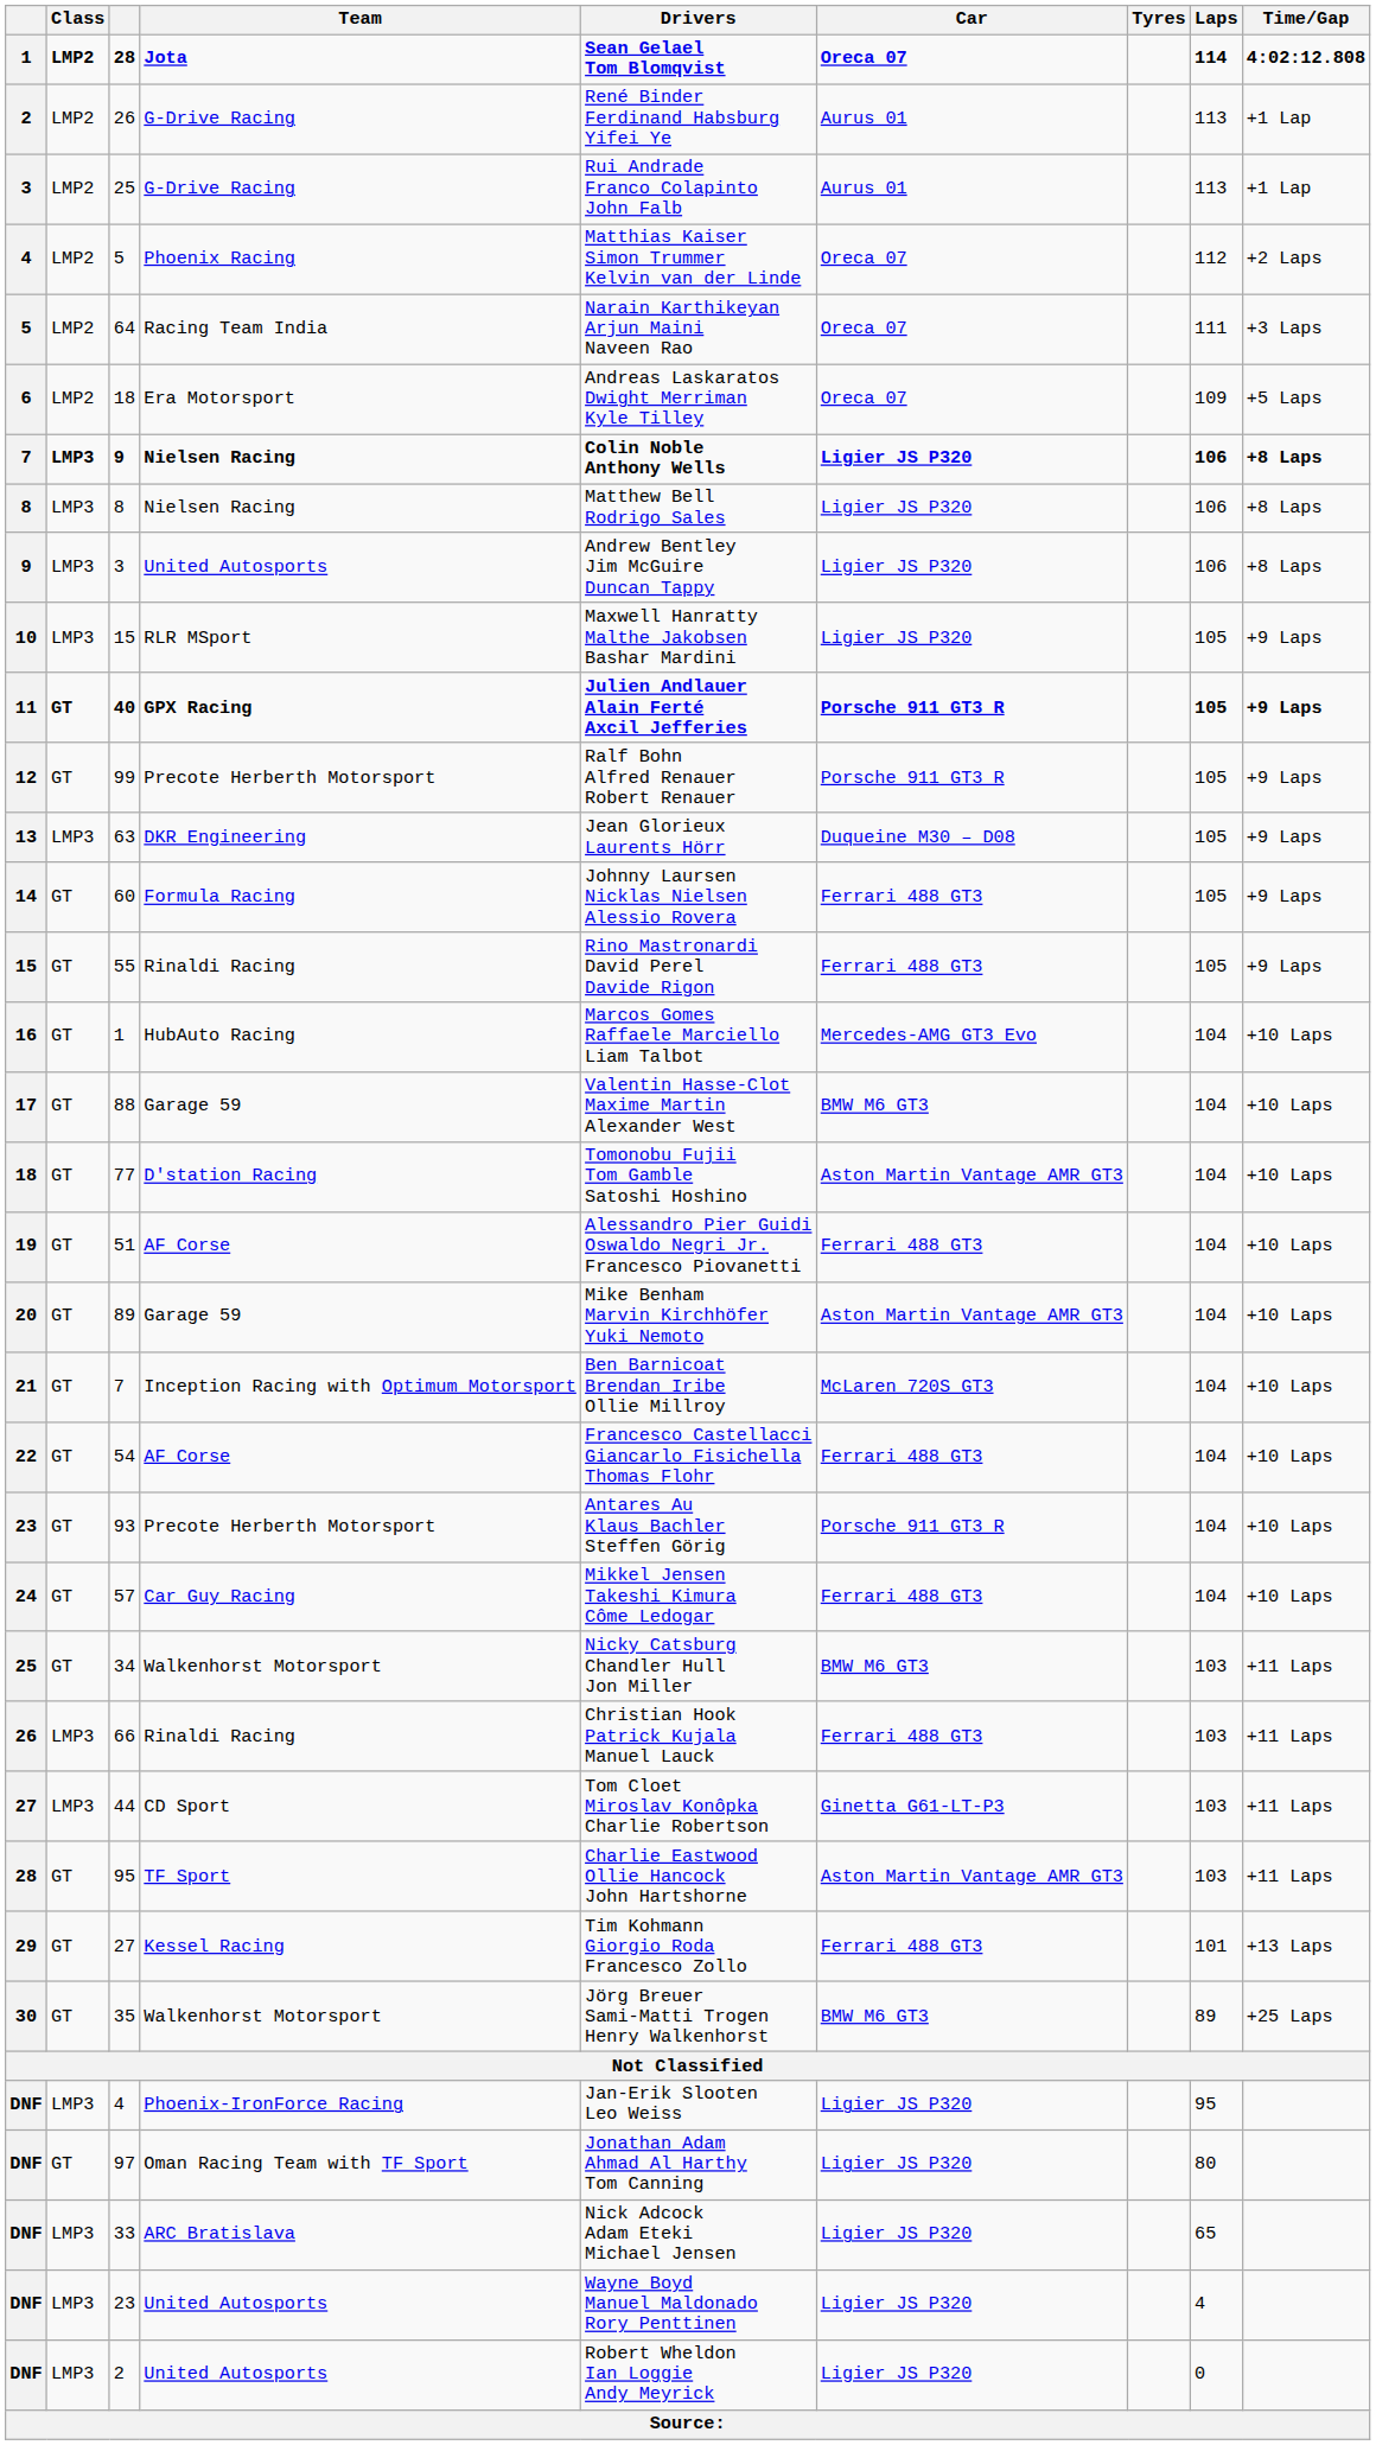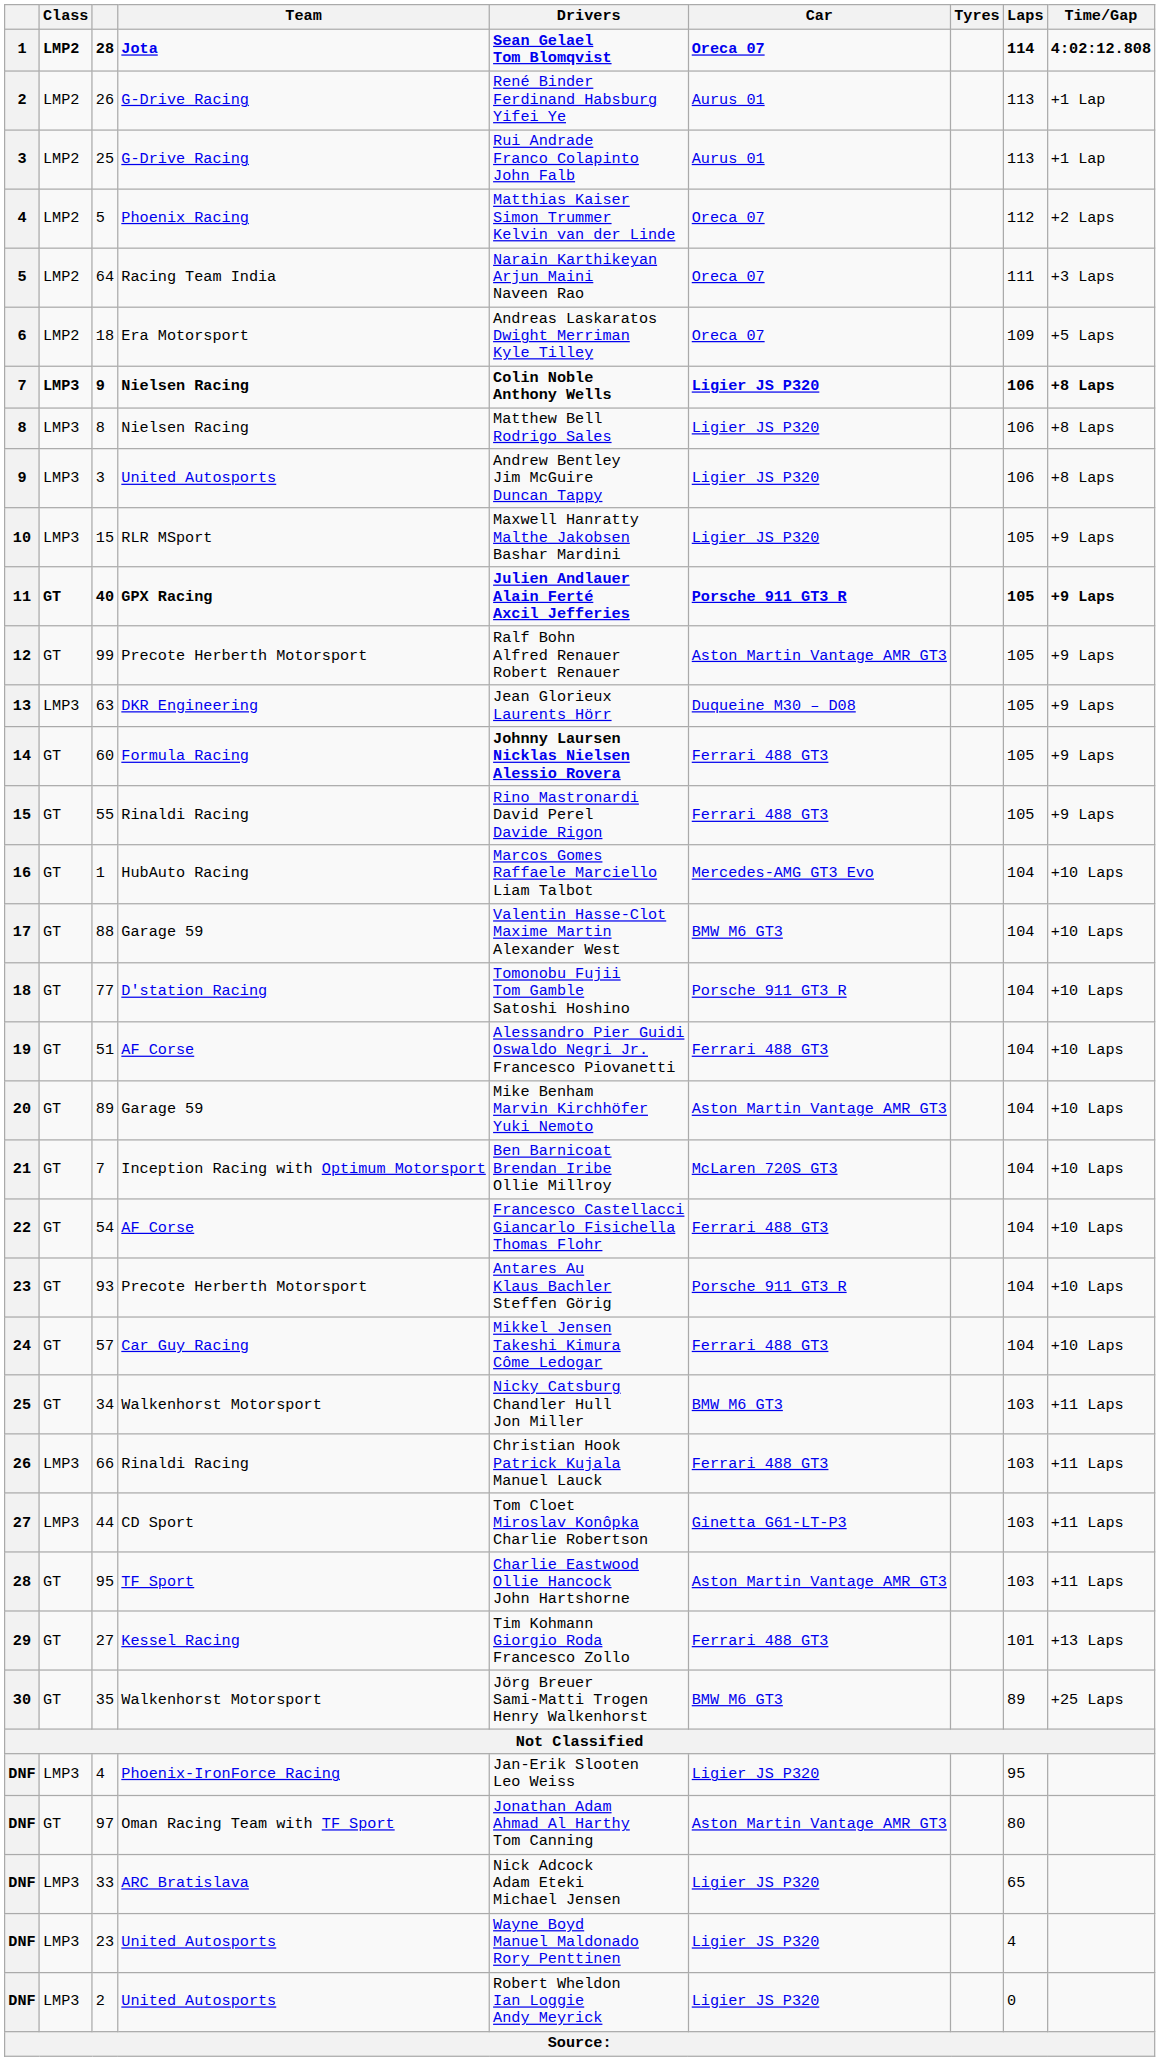 <table class="wikitable" style="font-size:95%;">
 <tr>
 <th></th>
 <th>Class</th>
 <th></th>
 <th>Team</th>
 <th>Drivers</th>
 <th>Car</th>
 <th>Tyres</th>
 <th>Laps</th>
 <th>Time/Gap</th>
 </tr>
 <tr>
 <th>1</th>
 <td><strong>LMP2</strong></td>
 <td><strong>28</strong></td>
 <td><strong> <a href='#'>Jota</a></strong></td>
 <td><strong> <a href='#'>Sean Gelael</a><br> <a href='#'>Tom Blomqvist</a></strong></td>
 <td><strong><a href='#'>Oreca 07</a></strong></td>
 <td></td>
 <td><strong>114</strong></td>
 <td><strong>4:02:12.808</strong></td>
 </tr>
 <tr>
 <th>2</th>
 <td>LMP2</td>
 <td>26</td>
 <td> <a href='#'>G-Drive Racing</a></td>
 <td> <a href='#'>René Binder</a><br> <a href='#'>Ferdinand Habsburg</a><br> <a href='#'>Yifei Ye</a></td>
 <td><a href='#'>Aurus 01</a></td>
 <td></td>
 <td>113</td>
 <td>+1 Lap</td>
 </tr>
 <tr>
 <th>3</th>
 <td>LMP2</td>
 <td>25</td>
 <td> <a href='#'>G-Drive Racing</a></td>
 <td> <a href='#'>Rui Andrade</a><br> <a href='#'>Franco Colapinto</a><br> <a href='#'>John Falb</a></td>
 <td><a href='#'>Aurus 01</a></td>
 <td></td>
 <td>113</td>
 <td>+1 Lap</td>
 </tr>
 <tr>
 <th>4</th>
 <td>LMP2</td>
 <td>5</td>
 <td> <a href='#'>Phoenix Racing</a></td>
 <td> <a href='#'>Matthias Kaiser</a><br> <a href='#'>Simon Trummer</a><br> <a href='#'>Kelvin van der Linde</a></td>
 <td><a href='#'>Oreca 07</a></td>
 <td></td>
 <td>112</td>
 <td>+2 Laps</td>
 </tr>
 <tr>
 <th>5</th>
 <td>LMP2</td>
 <td>64</td>
 <td> Racing Team India</td>
 <td> <a href='#'>Narain Karthikeyan</a><br> <a href='#'>Arjun Maini</a><br> Naveen Rao</td>
 <td><a href='#'>Oreca 07</a></td>
 <td></td>
 <td>111</td>
 <td>+3 Laps</td>
 </tr>
 <tr>
 <th>6</th>
 <td>LMP2</td>
 <td>18</td>
 <td> Era Motorsport</td>
 <td> Andreas Laskaratos<br> <a href='#'>Dwight Merriman</a><br> <a href='#'>Kyle Tilley</a></td>
 <td><a href='#'>Oreca 07</a></td>
 <td></td>
 <td>109</td>
 <td>+5 Laps</td>
 </tr>
 <tr>
 <th>7</th>
 <td><strong>LMP3</strong></td>
 <td><strong>9</strong></td>
 <td><strong> Nielsen Racing</strong></td>
 <td><strong> Colin Noble<br> Anthony Wells</strong></td>
 <td><strong><a href='#'>Ligier JS P320</a></strong></td>
 <td></td>
 <td><strong>106</strong></td>
 <td><strong>+8 Laps</strong></td>
 </tr>
 <tr>
 <th>8</th>
 <td>LMP3</td>
 <td>8</td>
 <td> Nielsen Racing</td>
 <td> Matthew Bell<br> <a href='#'>Rodrigo Sales</a></td>
 <td><a href='#'>Ligier JS P320</a></td>
 <td></td>
 <td>106</td>
 <td>+8 Laps</td>
 </tr>
 <tr>
 <th>9</th>
 <td>LMP3</td>
 <td>3</td>
 <td> <a href='#'>United Autosports</a></td>
 <td> Andrew Bentley<br> Jim McGuire<br> <a href='#'>Duncan Tappy</a></td>
 <td><a href='#'>Ligier JS P320</a></td>
 <td></td>
 <td>106</td>
 <td>+8 Laps</td>
 </tr>
 <tr>
 <th>10</th>
 <td>LMP3</td>
 <td>15</td>
 <td> RLR MSport</td>
 <td> Maxwell Hanratty<br> <a href='#'>Malthe Jakobsen</a><br> Bashar Mardini</td>
 <td><a href='#'>Ligier JS P320</a></td>
 <td></td>
 <td>105</td>
 <td>+9 Laps</td>
 </tr>
 <tr>
 <th>11</th>
 <td><strong>GT</strong></td>
 <td><strong>40</strong></td>
 <td><strong> GPX Racing</strong></td>
 <td><strong> <a href='#'>Julien Andlauer</a><br> <a href='#'>Alain Ferté</a><br> <a href='#'>Axcil Jefferies</a></strong></td>
 <td><a href='#'><strong>Porsche 911 GT3 R</strong></a></td>
 <td></td>
 <td><strong>105</strong></td>
 <td><strong>+9 Laps</strong></td>
 </tr>
 <tr>
 <th>12</th>
 <td>GT</td>
 <td>99</td>
 <td> Precote Herberth Motorsport</td>
 <td> Ralf Bohn<br> Alfred Renauer<br> Robert Renauer</td>
-<td><a href='#'>Porsche 911 GT3 R</a></td>
+<td><a href='#'>Aston Martin Vantage AMR GT3</a></td>
 <td></td>
 <td>105</td>
 <td>+9 Laps</td>
 </tr>
 <tr>
 <th>13</th>
 <td>LMP3</td>
 <td>63</td>
 <td> <a href='#'>DKR Engineering</a></td>
 <td> Jean Glorieux<br> <a href='#'>Laurents Hörr</a></td>
 <td><a href='#'>Duqueine M30 – D08</a></td>
 <td></td>
 <td>105</td>
 <td>+9 Laps</td>
 </tr>
 <tr>
 <th>14</th>
 <td>GT</td>
 <td>60</td>
 <td> <a href='#'>Formula Racing</a></td>
-<td> Johnny Laursen<br> <a href='#'>Nicklas Nielsen</a><br> <a href='#'>Alessio Rovera</a></td>
+<td><strong> Johnny Laursen<br> <a href='#'>Nicklas Nielsen</a><br> <a href='#'>Alessio Rovera</a></strong></td>
 <td><a href='#'>Ferrari 488 GT3</a></td>
 <td></td>
 <td>105</td>
 <td>+9 Laps</td>
 </tr>
 <tr>
 <th>15</th>
 <td>GT</td>
 <td>55</td>
 <td> Rinaldi Racing</td>
 <td> <a href='#'>Rino Mastronardi</a><br> David Perel<br> <a href='#'>Davide Rigon</a></td>
 <td><a href='#'>Ferrari 488 GT3</a></td>
 <td></td>
 <td>105</td>
 <td>+9 Laps</td>
 </tr>
 <tr>
 <th>16</th>
 <td>GT</td>
 <td>1</td>
 <td> HubAuto Racing</td>
 <td> <a href='#'>Marcos Gomes</a><br> <a href='#'>Raffaele Marciello</a><br> Liam Talbot</td>
 <td><a href='#'>Mercedes-AMG GT3 Evo</a></td>
 <td></td>
 <td>104</td>
 <td>+10 Laps</td>
 </tr>
 <tr>
 <th>17</th>
 <td>GT</td>
 <td>88</td>
 <td> Garage 59</td>
 <td> <a href='#'>Valentin Hasse-Clot</a><br> <a href='#'>Maxime Martin</a><br> Alexander West</td>
 <td><a href='#'>BMW M6 GT3</a></td>
 <td></td>
 <td>104</td>
 <td>+10 Laps</td>
 </tr>
 <tr>
 <th>18</th>
 <td>GT</td>
 <td>77</td>
 <td> <a href='#'>D'station Racing</a></td>
 <td> <a href='#'>Tomonobu Fujii</a><br> <a href='#'>Tom Gamble</a><br> Satoshi Hoshino</td>
-<td><a href='#'>Aston Martin Vantage AMR GT3</a></td>
+<td><a href='#'>Porsche 911 GT3 R</a></td>
 <td></td>
 <td>104</td>
 <td>+10 Laps</td>
 </tr>
 <tr>
 <th>19</th>
 <td>GT</td>
 <td>51</td>
 <td> <a href='#'>AF Corse</a></td>
 <td> <a href='#'>Alessandro Pier Guidi</a><br> <a href='#'>Oswaldo Negri Jr.</a><br> Francesco Piovanetti</td>
 <td><a href='#'>Ferrari 488 GT3</a></td>
 <td></td>
 <td>104</td>
 <td>+10 Laps</td>
 </tr>
 <tr>
 <th>20</th>
 <td>GT</td>
 <td>89</td>
 <td> Garage 59</td>
 <td> Mike Benham<br> <a href='#'>Marvin Kirchhöfer</a><br> <a href='#'>Yuki Nemoto</a></td>
 <td><a href='#'>Aston Martin Vantage AMR GT3</a></td>
 <td></td>
 <td>104</td>
 <td>+10 Laps</td>
 </tr>
 <tr>
 <th>21</th>
 <td>GT</td>
 <td>7</td>
 <td> Inception Racing with <a href='#'>Optimum Motorsport</a></td>
 <td> <a href='#'>Ben Barnicoat</a><br> <a href='#'>Brendan Iribe</a><br> Ollie Millroy</td>
 <td><a href='#'>McLaren 720S GT3</a></td>
 <td></td>
 <td>104</td>
 <td>+10 Laps</td>
 </tr>
 <tr>
 <th>22</th>
 <td>GT</td>
 <td>54</td>
 <td> <a href='#'>AF Corse</a></td>
 <td> <a href='#'>Francesco Castellacci</a><br> <a href='#'>Giancarlo Fisichella</a><br> <a href='#'>Thomas Flohr</a></td>
 <td><a href='#'>Ferrari 488 GT3</a></td>
 <td></td>
 <td>104</td>
 <td>+10 Laps</td>
 </tr>
 <tr>
 <th>23</th>
 <td>GT</td>
 <td>93</td>
 <td> Precote Herberth Motorsport</td>
 <td> <a href='#'>Antares Au</a><br> <a href='#'>Klaus Bachler</a><br> Steffen Görig</td>
 <td><a href='#'>Porsche 911 GT3 R</a></td>
 <td></td>
 <td>104</td>
 <td>+10 Laps</td>
 </tr>
 <tr>
 <th>24</th>
 <td>GT</td>
 <td>57</td>
 <td> <a href='#'>Car Guy Racing</a></td>
 <td> <a href='#'>Mikkel Jensen</a><br> <a href='#'>Takeshi Kimura</a><br> <a href='#'>Côme Ledogar</a></td>
 <td><a href='#'>Ferrari 488 GT3</a></td>
 <td></td>
 <td>104</td>
 <td>+10 Laps</td>
 </tr>
 <tr>
 <th>25</th>
 <td>GT</td>
 <td>34</td>
 <td> Walkenhorst Motorsport</td>
 <td> <a href='#'>Nicky Catsburg</a><br> Chandler Hull<br> Jon Miller</td>
 <td><a href='#'>BMW M6 GT3</a></td>
 <td></td>
 <td>103</td>
 <td>+11 Laps</td>
 </tr>
 <tr>
 <th>26</th>
 <td>LMP3</td>
 <td>66</td>
 <td> Rinaldi Racing</td>
 <td> Christian Hook<br> <a href='#'>Patrick Kujala</a><br> Manuel Lauck</td>
 <td><a href='#'>Ferrari 488 GT3</a></td>
 <td></td>
 <td>103</td>
 <td>+11 Laps</td>
 </tr>
 <tr>
 <th>27</th>
 <td>LMP3</td>
 <td>44</td>
 <td> CD Sport</td>
 <td> Tom Cloet<br> <a href='#'>Miroslav Konôpka</a><br> Charlie Robertson</td>
 <td><a href='#'>Ginetta G61-LT-P3</a></td>
 <td></td>
 <td>103</td>
 <td>+11 Laps</td>
 </tr>
 <tr>
 <th>28</th>
 <td>GT</td>
 <td>95</td>
 <td> <a href='#'>TF Sport</a></td>
 <td> <a href='#'>Charlie Eastwood</a><br> <a href='#'>Ollie Hancock</a><br> John Hartshorne</td>
 <td><a href='#'>Aston Martin Vantage AMR GT3</a></td>
 <td></td>
 <td>103</td>
 <td>+11 Laps</td>
 </tr>
 <tr>
 <th>29</th>
 <td>GT</td>
 <td>27</td>
 <td> <a href='#'>Kessel Racing</a></td>
 <td> Tim Kohmann<br> <a href='#'>Giorgio Roda</a><br> Francesco Zollo</td>
 <td><a href='#'>Ferrari 488 GT3</a></td>
 <td></td>
 <td>101</td>
 <td>+13 Laps</td>
 </tr>
 <tr>
 <th>30</th>
 <td>GT</td>
 <td>35</td>
 <td> Walkenhorst Motorsport</td>
 <td> Jörg Breuer<br> Sami-Matti Trogen<br> Henry Walkenhorst</td>
 <td><a href='#'>BMW M6 GT3</a></td>
 <td></td>
 <td>89</td>
 <td>+25 Laps</td>
 </tr>
 <tr>
 <th colspan="9">Not Classified</th>
 </tr>
 <tr>
 <th>DNF</th>
 <td>LMP3</td>
 <td>4</td>
 <td> <a href='#'>Phoenix-IronForce Racing</a></td>
 <td> Jan-Erik Slooten<br> Leo Weiss</td>
 <td><a href='#'>Ligier JS P320</a></td>
 <td></td>
 <td>95</td>
 <td></td>
 </tr>
 <tr>
 <th>DNF</th>
 <td>GT</td>
 <td>97</td>
 <td> Oman Racing Team with <a href='#'>TF Sport</a></td>
 <td> <a href='#'>Jonathan Adam</a><br> <a href='#'>Ahmad Al Harthy</a><br> Tom Canning</td>
-<td><a href='#'>Ligier JS P320</a></td>
+<td><a href='#'>Aston Martin Vantage AMR GT3</a></td>
 <td></td>
 <td>80</td>
 <td></td>
 </tr>
 <tr>
 <th>DNF</th>
 <td>LMP3</td>
 <td>33</td>
 <td> <a href='#'>ARC Bratislava</a></td>
 <td> Nick Adcock<br> Adam Eteki<br> Michael Jensen</td>
 <td><a href='#'>Ligier JS P320</a></td>
 <td></td>
 <td>65</td>
 <td></td>
 </tr>
 <tr>
 <th>DNF</th>
 <td>LMP3</td>
 <td>23</td>
 <td> <a href='#'>United Autosports</a></td>
 <td> <a href='#'>Wayne Boyd</a><br> <a href='#'>Manuel Maldonado</a><br> <a href='#'>Rory Penttinen</a></td>
 <td><a href='#'>Ligier JS P320</a></td>
 <td></td>
 <td>4</td>
 <td></td>
 </tr>
 <tr>
 <th>DNF</th>
 <td>LMP3</td>
 <td>2</td>
 <td> <a href='#'>United Autosports</a></td>
 <td> Robert Wheldon<br> <a href='#'>Ian Loggie</a><br> <a href='#'>Andy Meyrick</a></td>
 <td><a href='#'>Ligier JS P320</a></td>
 <td></td>
 <td>0</td>
 <td></td>
 </tr>
 <tr>
 <th colspan="9">Source:</th>
 </tr>
 </table>
